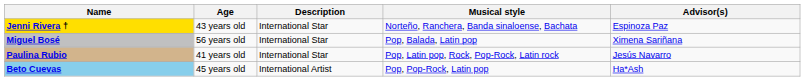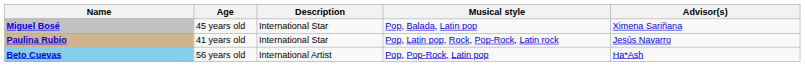 <table class="wikitable" style="font-size:90%; width:100%">
 <tr>
 <th width="15%">Name</th>
 <th width="05%">Age</th>
 <th width="10%">Description</th>
 <th width="18%">Musical style</th>
 <th width="15%">Advisor(s)</th>
 </tr>
 <tr>
-<td style="background:#FFDF00"><strong><a href='#'>Jenni Rivera</a> †</strong></td>
-<td>43 years old</td>
-<td>International Star</td>
-<td><a href='#'>Norteño</a>, <a href='#'>Ranchera</a>, <a href='#'>Banda sinaloense</a>, <a href='#'>Bachata</a></td>
-<td><a href='#'>Espinoza Paz</a></td>
-</tr>
-<tr>
 <td style="background:silver"><strong><a href='#'>Miguel Bosé</a></strong></td>
-<td>56 years old</td>
+<td>45 years old</td>
 <td>International Star</td>
 <td><a href='#'>Pop</a>, <a href='#'>Balada</a>, <a href='#'>Latin pop</a></td>
 <td><a href='#'>Ximena Sariñana</a></td>
 </tr>
 <tr>
 <td style="background:tan"><strong><a href='#'>Paulina Rubio</a></strong></td>
 <td>41 years old</td>
 <td>International Star</td>
 <td><a href='#'>Pop</a>, <a href='#'>Latin pop</a>, <a href='#'>Rock</a>, <a href='#'>Pop-Rock</a>, <a href='#'>Latin rock</a></td>
 <td><a href='#'>Jesús Navarro</a></td>
 </tr>
 <tr>
 <td style="background:skyblue"><strong><a href='#'>Beto Cuevas</a></strong></td>
-<td>45 years old</td>
+<td>56 years old</td>
 <td>International Artist</td>
 <td><a href='#'>Pop</a>, <a href='#'>Pop-Rock</a>, <a href='#'>Latin pop</a></td>
 <td><a href='#'>Ha*Ash</a></td>
 </tr>
 </table>
